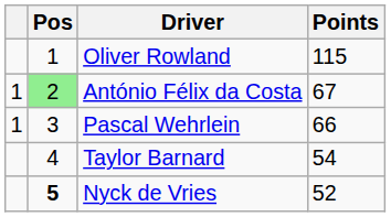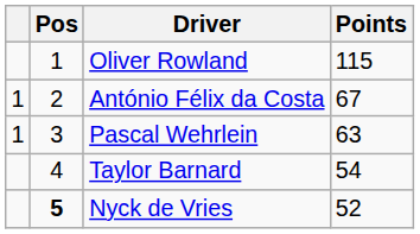 <table class="wikitable" style="font-size: 85%;">
 <tr>
 <th></th>
 <th>Pos</th>
 <th>Driver</th>
 <th>Points</th>
 </tr>
 <tr>
 <td align="left"></td>
 <td align="center">1</td>
 <td> <a href='#'>Oliver Rowland</a></td>
 <td align="left">115</td>
 </tr>
 <tr>
 <td align="left"> 1</td>
-<td align="center" style="background: lightgreen;">2</td>
+<td align="center">2</td>
 <td> <a href='#'>António Félix da Costa</a></td>
 <td align="left">67</td>
 </tr>
 <tr>
 <td align="left"> 1</td>
 <td align="center">3</td>
 <td> <a href='#'>Pascal Wehrlein</a></td>
-<td align="left">66</td>
+<td align="left">63</td>
 </tr>
 <tr>
 <td align="left"></td>
 <td align="center">4</td>
 <td> <a href='#'>Taylor Barnard</a></td>
 <td align="left">54</td>
 </tr>
 <tr>
 <td align="left"></td>
 <td align="center"><strong>5</strong></td>
 <td> <a href='#'>Nyck de Vries</a></td>
 <td align="left">52</td>
 </tr>
 </table>
